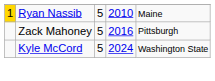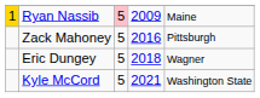 <table class="wikitable">
 <tr>
 </tr>
 <tr>
 <td style="background: gold;">1</td>
 <td><a href='#'>Ryan Nassib</a></td>
-<td>5</td>
-<td><a href='#'>2010</a></td>
+<td style="background: pink;">5</td>
+<td><a href='#'>2009</a></td>
 <td style="font-size:80%;">Maine</td>
 </tr>
 <tr>
 <td></td>
 <td>Zack Mahoney</td>
 <td>5</td>
 <td><a href='#'>2016</a></td>
 <td style="font-size:80%;">Pittsburgh</td>
 </tr>
 <tr>
 <td></td>
+<td>Eric Dungey</td>
+<td>5</td>
+<td><a href='#'>2018</a></td>
+<td style="font-size:80%;">Wagner</td>
+</tr>
+<tr>
+<td></td>
 <td><a href='#'>Kyle McCord</a></td>
 <td>5</td>
-<td><a href='#'>2024</a></td>
+<td><a href='#'>2021</a></td>
 <td style="font-size:80%;">Washington State</td>
 </tr>
 </table>
